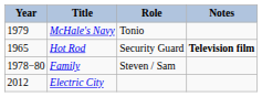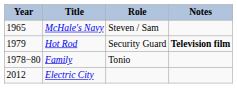 <table class="wikitable" style="font-size:95%;">
 <tr>
 <th style="background:#B0C4DE;">Year</th>
 <th style="background:#B0C4DE;">Title</th>
 <th style="background:#B0C4DE;">Role</th>
 <th style="background:#B0C4DE;">Notes</th>
 </tr>
 <tr>
-<td>1979</td>
+<td>1965</td>
 <td><em><a href='#'>McHale's Navy</a></em></td>
-<td>Tonio</td>
+<td>Steven / Sam</td>
 <td></td>
 </tr>
 <tr>
-<td>1965</td>
+<td>1979</td>
 <td><em><a href='#'>Hot Rod</a></em></td>
 <td>Security Guard</td>
 <td><strong>Television film</strong></td>
 </tr>
 <tr>
 <td>1978−80</td>
 <td><em><a href='#'>Family</a></em></td>
-<td>Steven / Sam</td>
+<td>Tonio</td>
 <td></td>
 </tr>
 <tr>
 <td>2012</td>
 <td><em><a href='#'>Electric City</a></em></td>
 <td></td>
 <td></td>
 </tr>
 </table>
